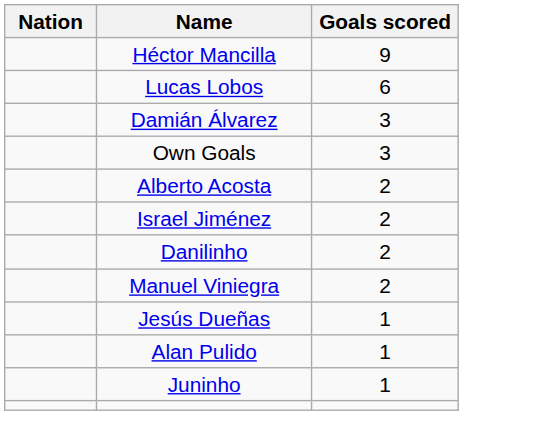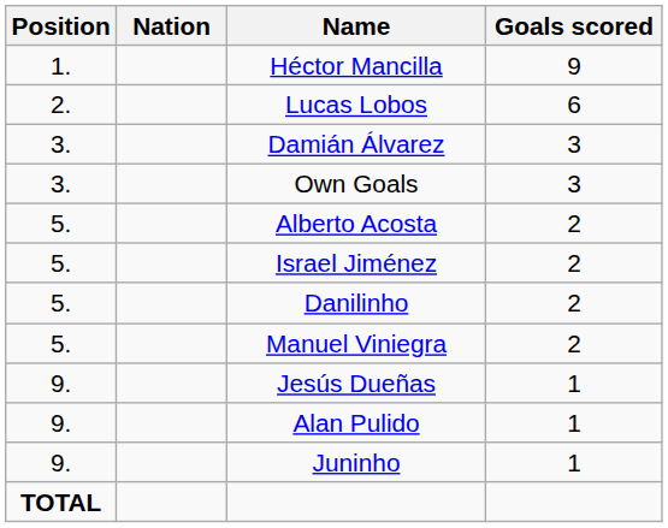 <table class="wikitable" style="font-size: 95%; text-align: center;">
 <tr>
+<th width=60>Position</th>
 <th width=60>Nation</th>
 <th width=150>Name</th>
 <th width=100>Goals scored</th>
 </tr>
 <tr>
+<td>1.</td>
 <td></td>
 <td><a href='#'>Héctor Mancilla</a></td>
 <td>9</td>
 </tr>
 <tr>
+<td>2.</td>
 <td></td>
 <td><a href='#'>Lucas Lobos</a></td>
 <td>6</td>
 </tr>
 <tr>
+<td>3.</td>
 <td></td>
 <td><a href='#'>Damián Álvarez</a></td>
 <td>3</td>
 </tr>
 <tr>
+<td>3.</td>
 <td></td>
 <td>Own Goals</td>
 <td>3</td>
 </tr>
 <tr>
+<td>5.</td>
 <td></td>
 <td><a href='#'>Alberto Acosta</a></td>
 <td>2</td>
 </tr>
 <tr>
+<td>5.</td>
 <td></td>
 <td><a href='#'>Israel Jiménez</a></td>
 <td>2</td>
 </tr>
 <tr>
+<td>5.</td>
 <td></td>
 <td><a href='#'>Danilinho</a></td>
 <td>2</td>
 </tr>
 <tr>
+<td>5.</td>
 <td></td>
 <td><a href='#'>Manuel Viniegra</a></td>
 <td>2</td>
 </tr>
 <tr>
+<td>9.</td>
 <td></td>
 <td><a href='#'>Jesús Dueñas</a></td>
 <td>1</td>
 </tr>
 <tr>
+<td>9.</td>
 <td></td>
 <td><a href='#'>Alan Pulido</a></td>
 <td>1</td>
 </tr>
 <tr>
+<td>9.</td>
 <td></td>
 <td><a href='#'>Juninho</a></td>
 <td>1</td>
 </tr>
 <tr>
+<td><strong>TOTAL</strong></td>
 <td></td>
 <td></td>
 <td></td>
 </tr>
 </table>
